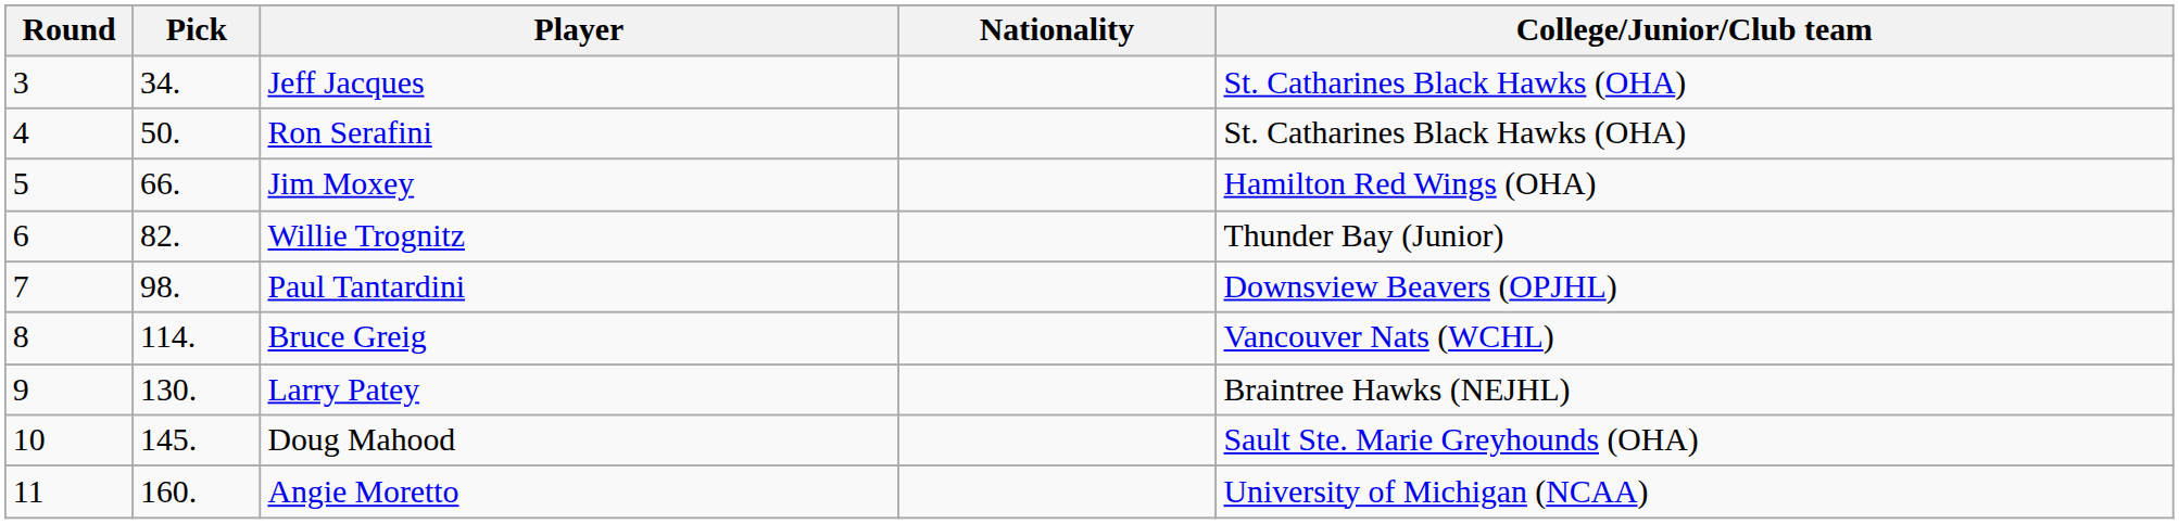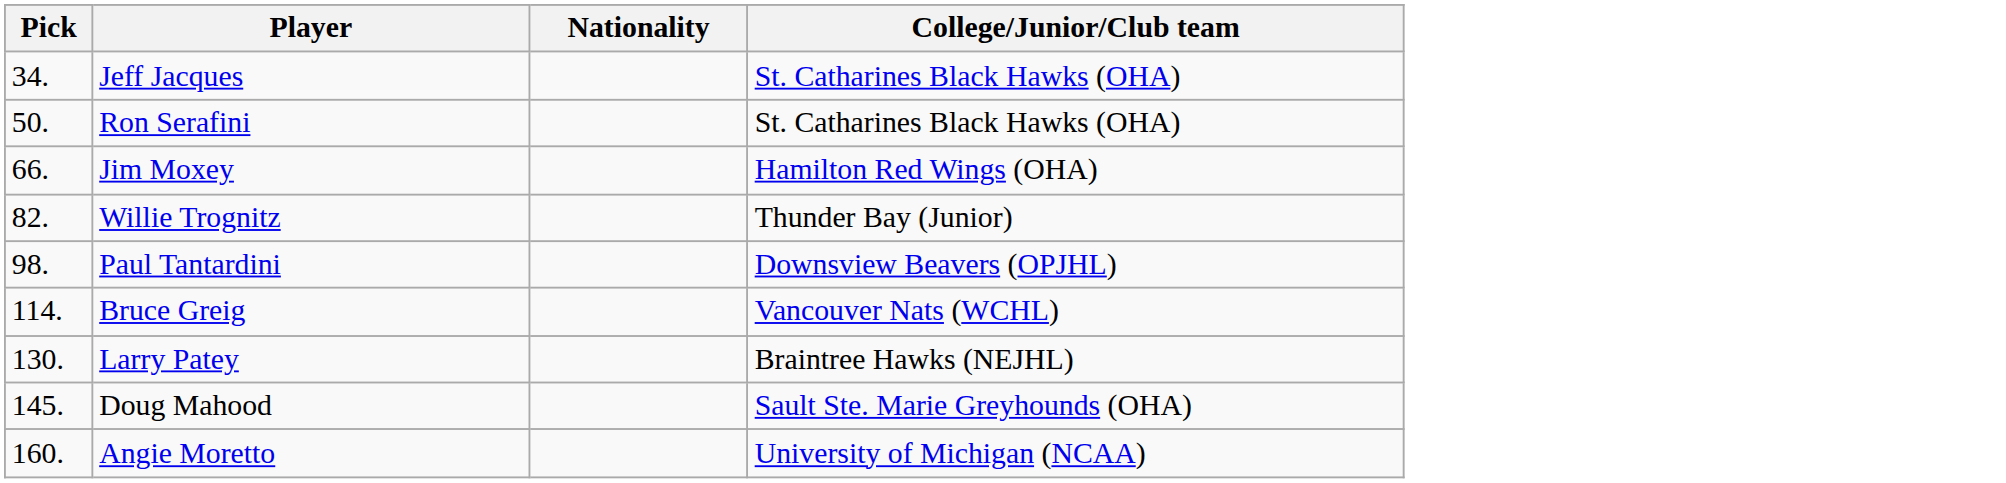 <table class="wikitable">
 <tr>
-<th bgcolor="#DDDDFF" width="5%">Round</th>
 <th bgcolor="#DDDDFF" width="5%">Pick</th>
 <th bgcolor="#DDDDFF" width="25%">Player</th>
 <th bgcolor="#DDDDFF" width="12.5%">Nationality</th>
 <th bgcolor="#DDDDFF" width="37.5%">College/Junior/Club team</th>
 </tr>
 <tr>
-<td>3</td>
 <td>34.</td>
 <td><a href='#'>Jeff Jacques</a></td>
 <td></td>
 <td><a href='#'>St. Catharines Black Hawks</a> (<a href='#'>OHA</a>)</td>
 </tr>
 <tr>
-<td>4</td>
 <td>50.</td>
 <td><a href='#'>Ron Serafini</a></td>
 <td></td>
 <td>St. Catharines Black Hawks (OHA)</td>
 </tr>
 <tr>
-<td>5</td>
 <td>66.</td>
 <td><a href='#'>Jim Moxey</a></td>
 <td></td>
 <td><a href='#'>Hamilton Red Wings</a> (OHA)</td>
 </tr>
 <tr>
-<td>6</td>
 <td>82.</td>
 <td><a href='#'>Willie Trognitz</a></td>
 <td></td>
 <td>Thunder Bay (Junior)</td>
 </tr>
 <tr>
-<td>7</td>
 <td>98.</td>
 <td><a href='#'>Paul Tantardini</a></td>
 <td></td>
 <td><a href='#'>Downsview Beavers</a> (<a href='#'>OPJHL</a>)</td>
 </tr>
 <tr>
-<td>8</td>
 <td>114.</td>
 <td><a href='#'>Bruce Greig</a></td>
 <td></td>
 <td><a href='#'>Vancouver Nats</a> (<a href='#'>WCHL</a>)</td>
 </tr>
 <tr>
-<td>9</td>
 <td>130.</td>
 <td><a href='#'>Larry Patey</a></td>
 <td></td>
 <td>Braintree Hawks (NEJHL)</td>
 </tr>
 <tr>
-<td>10</td>
 <td>145.</td>
 <td>Doug Mahood</td>
 <td></td>
 <td><a href='#'>Sault Ste. Marie Greyhounds</a> (OHA)</td>
 </tr>
 <tr>
-<td>11</td>
 <td>160.</td>
 <td><a href='#'>Angie Moretto</a></td>
 <td></td>
 <td><a href='#'>University of Michigan</a> (<a href='#'>NCAA</a>)</td>
 </tr>
 </table>
